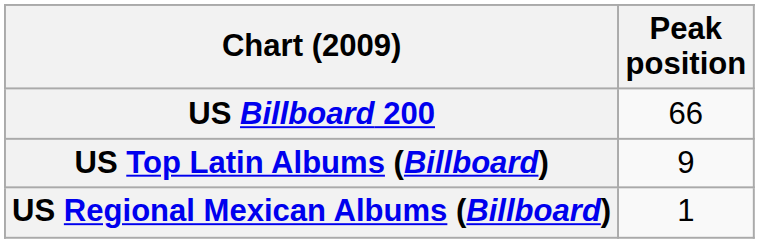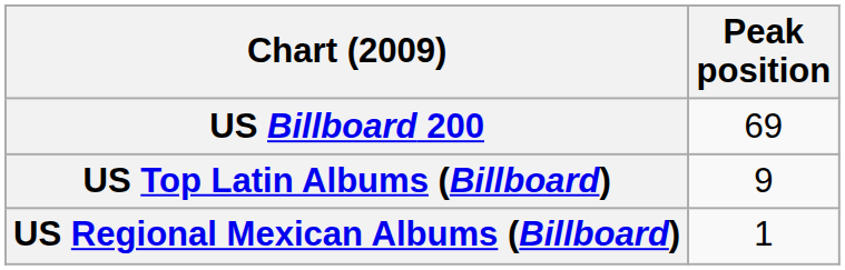 <table class="wikitable sortable plainrowheaders" style="text-align:center">
 <tr>
 <th scope="col">Chart (2009)</th>
 <th scope="col">Peak<br>position</th>
 </tr>
 <tr>
 <th scope="row">US <a href='#'><em>Billboard</em> 200</a></th>
-<td>66</td>
+<td>69</td>
 </tr>
 <tr>
 <th scope="row">US <a href='#'>Top Latin Albums</a> (<em><a href='#'>Billboard</a></em>)</th>
 <td>9</td>
 </tr>
 <tr>
 <th scope="row">US <a href='#'>Regional Mexican Albums</a> (<em><a href='#'>Billboard</a></em>)</th>
 <td>1</td>
 </tr>
 </table>
